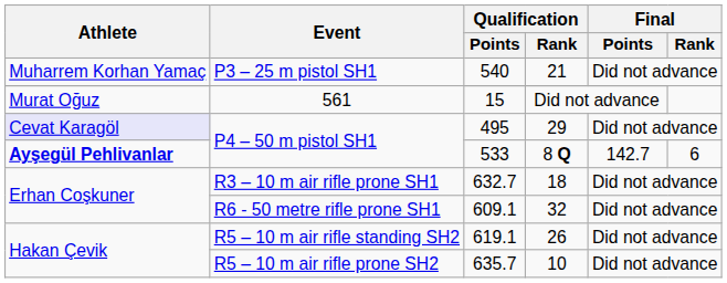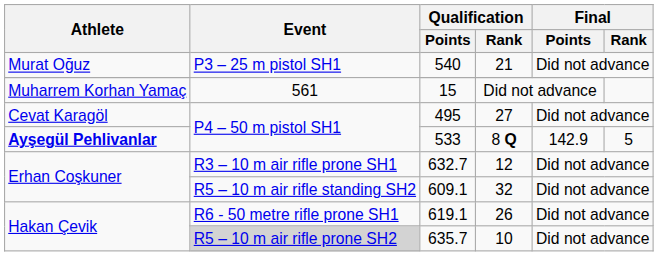 <table class="wikitable" style="font-size:90%">
 <tr>
 <th rowspan="2">Athlete</th>
 <th rowspan="2">Event</th>
 <th colspan="2">Qualification</th>
 <th colspan="2">Final</th>
 </tr>
 <tr style="font-size:95%">
 <th>Points</th>
 <th>Rank</th>
 <th>Points</th>
 <th>Rank</th>
 </tr>
 <tr align=center>
-<td align=left><a href='#'>Muharrem Korhan Yamaç</a></td>
+<td align=left><a href='#'>Murat Oğuz</a></td>
 <td align=left rowspan=2><a href='#'>P3 – 25 m pistol SH1</a></td>
 <td>540</td>
 <td>21</td>
 <td colspan=2>Did not advance</td>
 </tr>
 <tr>
 </tr>
 <tr align=center>
-<td align=left><a href='#'>Murat Oğuz</a></td>
+<td align=left><a href='#'>Muharrem Korhan Yamaç</a></td>
 <td>561</td>
 <td>15</td>
 <td colspan=2>Did not advance</td>
 </tr>
 <tr align=center>
-<td align=left style="background: lavender;"><a href='#'>Cevat Karagöl</a></td>
+<td align=left><a href='#'>Cevat Karagöl</a></td>
 <td align=left rowspan=2><a href='#'>P4 – 50 m pistol SH1</a></td>
 <td>495</td>
-<td>29</td>
+<td>27</td>
 <td colspan=2>Did not advance</td>
 </tr>
 <tr align=center>
 <td align=left><strong><a href='#'>Ayşegül Pehlivanlar</a></strong></td>
 <td>533</td>
 <td>8 <strong>Q</strong></td>
-<td>142.7</td>
-<td>6</td>
+<td>142.9</td>
+<td>5</td>
 </tr>
 <tr align=center>
 <td align=left rowspan=2><a href='#'>Erhan Coşkuner</a></td>
 <td align=left><a href='#'>R3 – 10 m air rifle prone SH1</a></td>
 <td>632.7</td>
-<td>18</td>
+<td>12</td>
 <td colspan=2>Did not advance</td>
 </tr>
 <tr align=center>
-<td align=left><a href='#'>R6 - 50 metre rifle prone SH1</a></td>
+<td align=left><a href='#'>R5 – 10 m air rifle standing SH2</a></td>
 <td>609.1</td>
 <td>32</td>
 <td colspan=2>Did not advance</td>
 </tr>
 <tr align=center>
 <td align=left rowspan=2><a href='#'>Hakan Çevik</a></td>
-<td align=left><a href='#'>R5 – 10 m air rifle standing SH2</a></td>
+<td align=left><a href='#'>R6 - 50 metre rifle prone SH1</a></td>
 <td>619.1</td>
 <td>26</td>
 <td colspan=2>Did not advance</td>
 </tr>
 <tr align=center>
-<td align=left><a href='#'>R5 – 10 m air rifle prone SH2</a></td>
+<td align=left style="background: lightgrey;"><a href='#'>R5 – 10 m air rifle prone SH2</a></td>
 <td>635.7</td>
 <td>10</td>
 <td colspan=2>Did not advance</td>
 </tr>
 </table>
